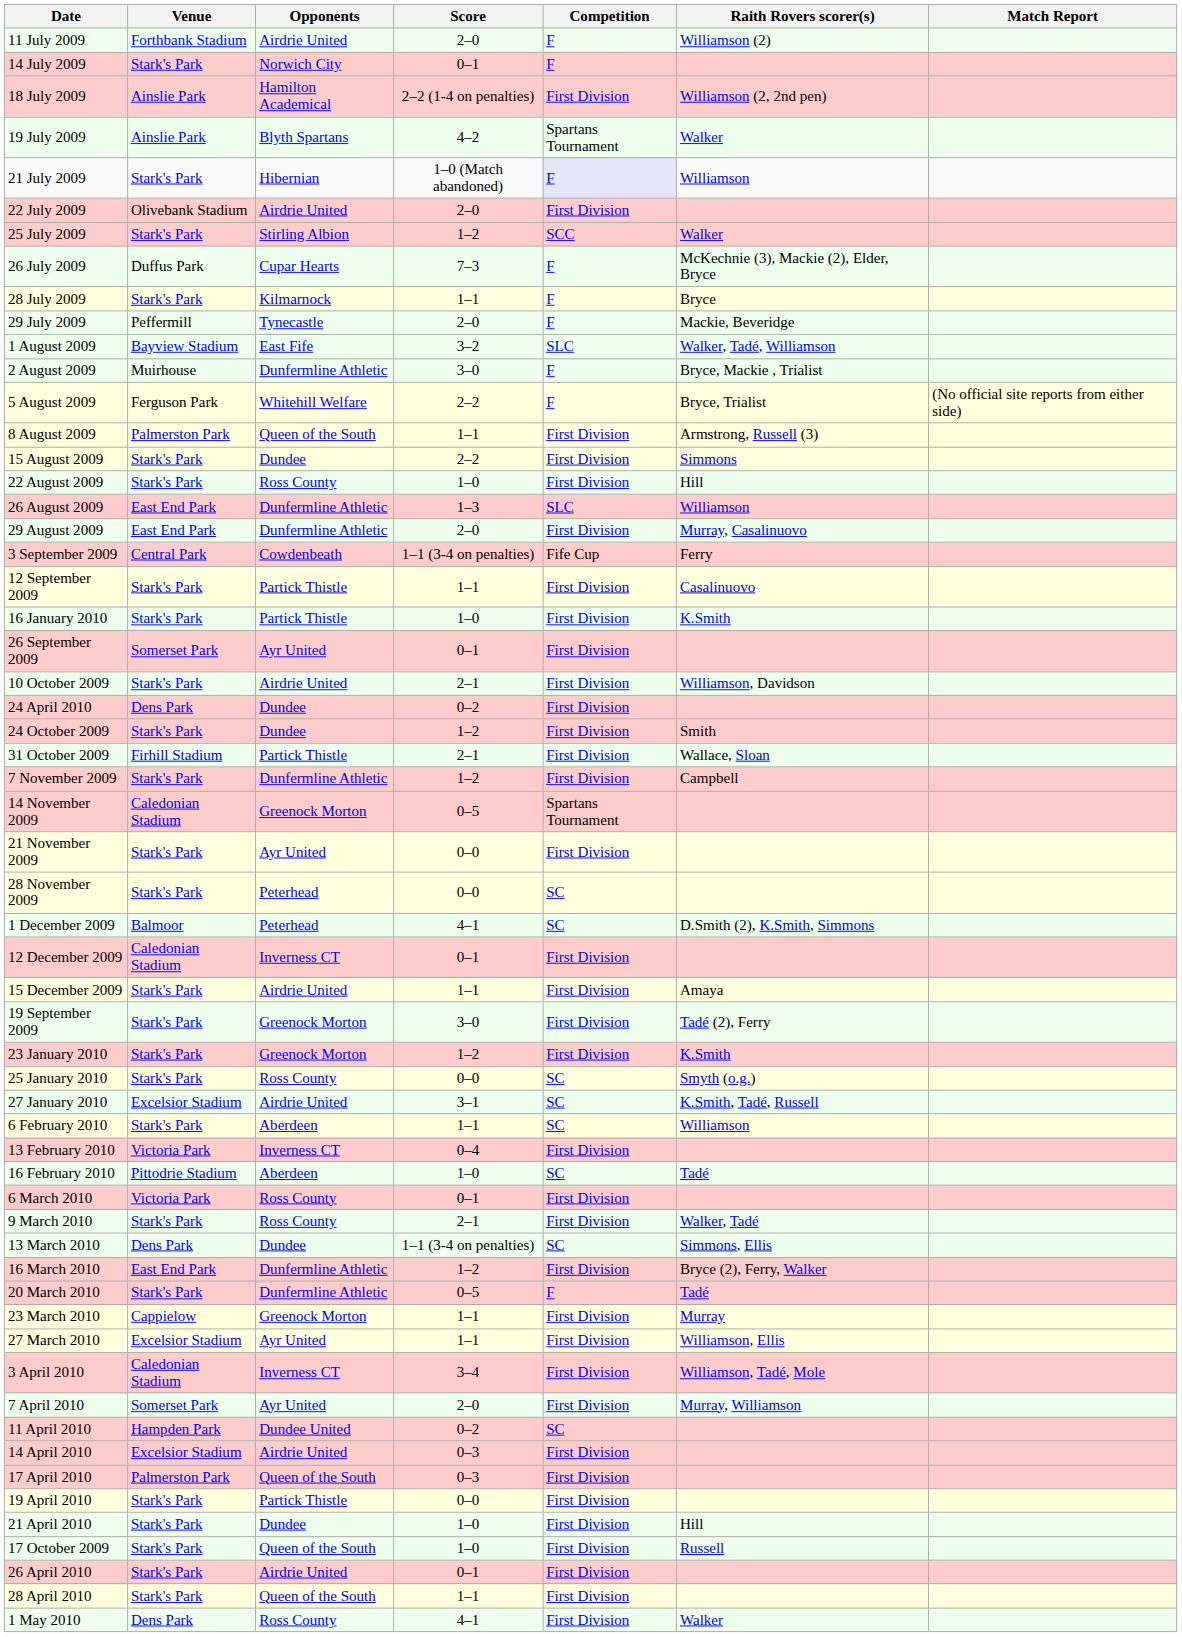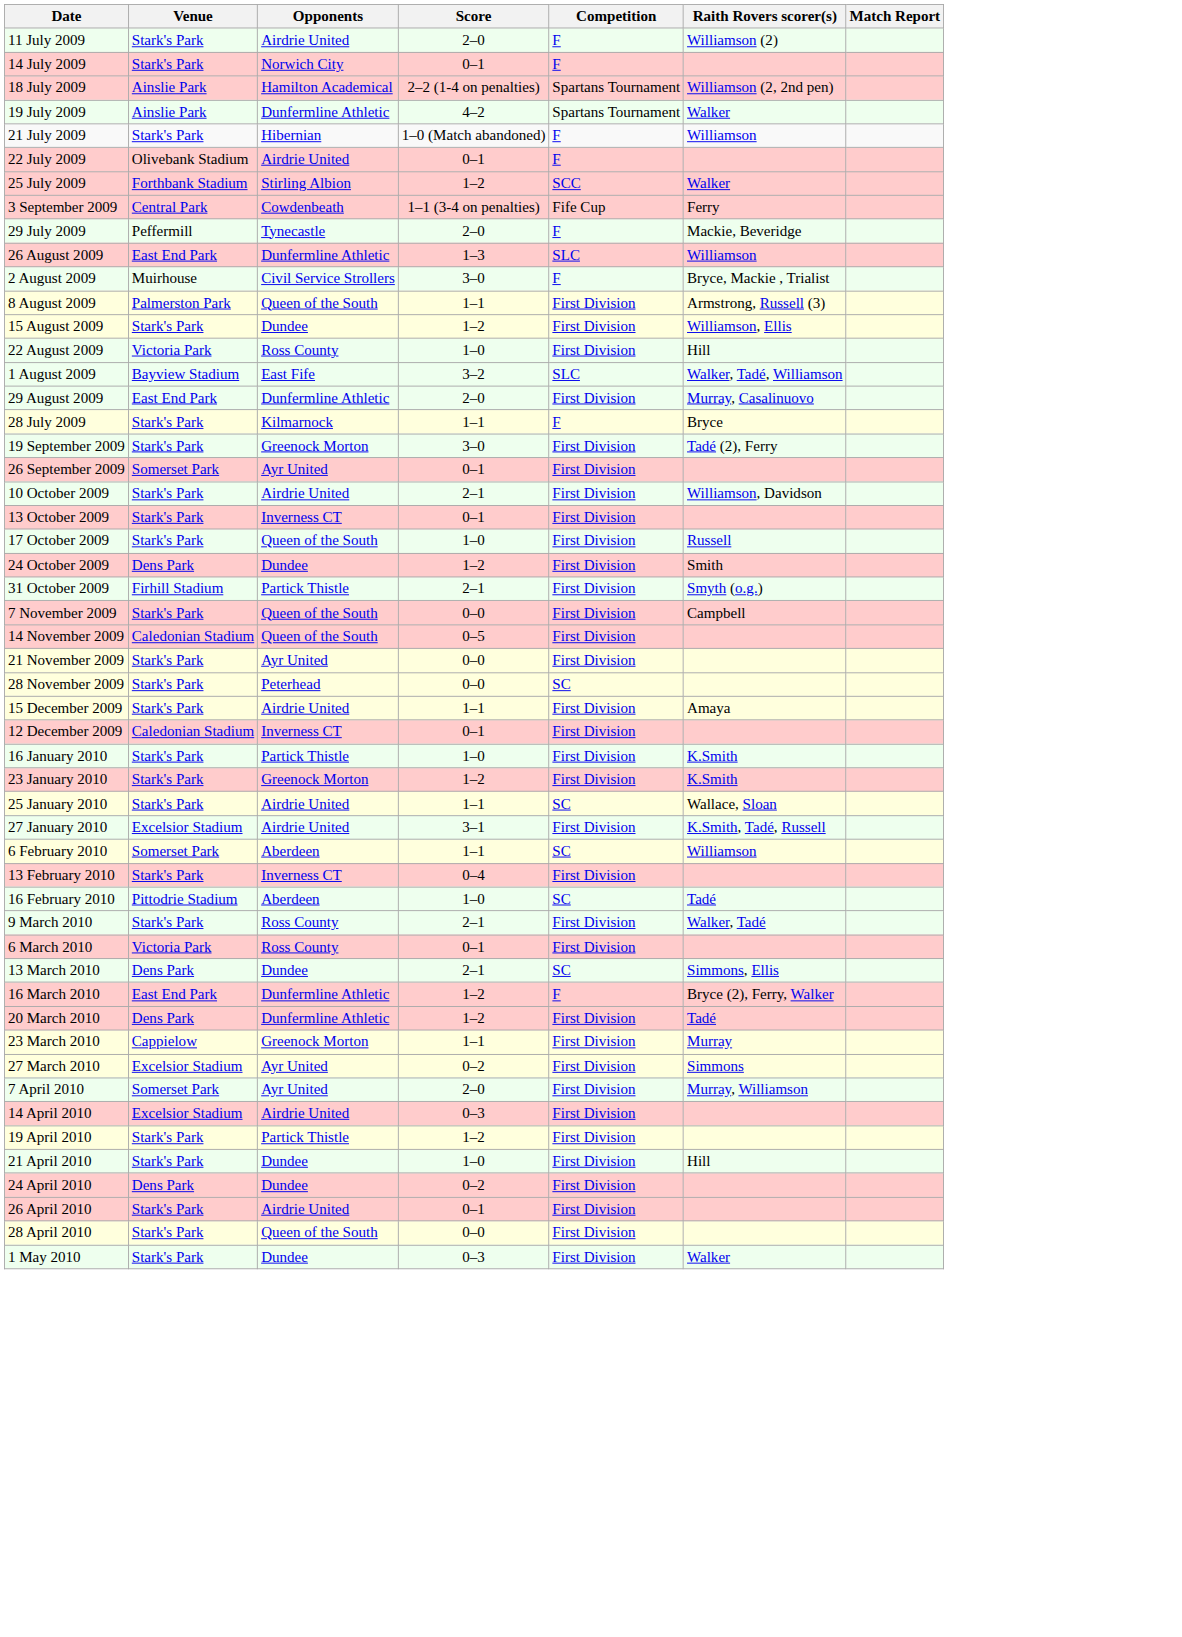 <table class="wikitable">
 <tr>
 <th>Date</th>
 <th>Venue</th>
 <th>Opponents</th>
 <th>Score</th>
 <th>Competition</th>
 <th>Raith Rovers scorer(s)</th>
 <th>Match Report</th>
 </tr>
 <tr style="background:#efe;">
 <td>11 July 2009</td>
-<td><a href='#'>Forthbank Stadium</a></td>
+<td><a href='#'>Stark's Park</a></td>
 <td><a href='#'>Airdrie United</a></td>
 <td align=center>2–0</td>
 <td><a href='#'>F</a></td>
 <td><a href='#'>Williamson</a> (2)</td>
 <td></td>
 </tr>
 <tr style="background:#fcc;">
 <td>14 July 2009</td>
 <td><a href='#'>Stark's Park</a></td>
 <td><a href='#'>Norwich City</a></td>
 <td align=center>0–1</td>
 <td><a href='#'>F</a></td>
 <td></td>
 <td></td>
 </tr>
 <tr style="background:#fcc;">
 <td>18 July 2009</td>
 <td><a href='#'>Ainslie Park</a></td>
 <td><a href='#'>Hamilton Academical</a></td>
 <td align=center>2–2 (1-4 on penalties)</td>
-<td><a href='#'>First Division</a></td>
+<td>Spartans Tournament</td>
 <td><a href='#'>Williamson</a> (2, 2nd pen)</td>
 <td></td>
 </tr>
 <tr style="background:#efe;">
 <td>19 July 2009</td>
 <td><a href='#'>Ainslie Park</a></td>
-<td><a href='#'>Blyth Spartans</a></td>
+<td><a href='#'>Dunfermline Athletic</a></td>
 <td align=center>4–2</td>
 <td>Spartans Tournament</td>
 <td><a href='#'>Walker</a></td>
 <td></td>
 </tr>
 <tr>
 <td>21 July 2009</td>
 <td><a href='#'>Stark's Park</a></td>
 <td><a href='#'>Hibernian</a></td>
 <td align=center>1–0 (Match abandoned)</td>
-<td style="background: lavender;"><a href='#'>F</a></td>
+<td><a href='#'>F</a></td>
 <td><a href='#'>Williamson</a></td>
 <td></td>
 </tr>
 <tr style="background:#fcc;">
 <td>22 July 2009</td>
 <td>Olivebank Stadium</td>
 <td><a href='#'>Airdrie United</a></td>
-<td align=center>2–0</td>
-<td><a href='#'>First Division</a></td>
+<td align=center>0–1</td>
+<td><a href='#'>F</a></td>
 <td></td>
 <td></td>
 </tr>
 <tr style="background:#fcc;">
 <td>25 July 2009</td>
-<td><a href='#'>Stark's Park</a></td>
+<td><a href='#'>Forthbank Stadium</a></td>
 <td><a href='#'>Stirling Albion</a></td>
 <td align=center>1–2</td>
 <td><a href='#'>SCC</a></td>
 <td><a href='#'>Walker</a></td>
 <td></td>
 </tr>
-<tr style="background:#efe;">
-<td>26 July 2009</td>
-<td>Duffus Park</td>
-<td><a href='#'>Cupar Hearts</a></td>
-<td align=center>7–3</td>
-<td><a href='#'>F</a></td>
-<td>McKechnie (3), Mackie (2), Elder, Bryce</td>
-<td></td>
-</tr>
-<tr style="background:#ffd;">
-<td>28 July 2009</td>
-<td><a href='#'>Stark's Park</a></td>
-<td><a href='#'>Kilmarnock</a></td>
-<td align=center>1–1</td>
-<td><a href='#'>F</a></td>
-<td>Bryce</td>
+<tr style="background:#fcc;">
+<td>3 September 2009</td>
+<td><a href='#'>Central Park</a></td>
+<td><a href='#'>Cowdenbeath</a></td>
+<td align=center>1–1 (3-4 on penalties)</td>
+<td>Fife Cup</td>
+<td>Ferry</td>
 <td></td>
 </tr>
 <tr style="background:#efe;">
 <td>29 July 2009</td>
 <td>Peffermill</td>
 <td><a href='#'>Tynecastle</a></td>
 <td align=center>2–0</td>
 <td><a href='#'>F</a></td>
 <td>Mackie, Beveridge</td>
 <td></td>
 </tr>
-<tr style="background:#efe;">
-<td>1 August 2009</td>
-<td><a href='#'>Bayview Stadium</a></td>
-<td><a href='#'>East Fife</a></td>
-<td align=center>3–2</td>
+<tr style="background:#fcc;">
+<td>26 August 2009</td>
+<td><a href='#'>East End Park</a></td>
+<td><a href='#'>Dunfermline Athletic</a></td>
+<td align=center>1–3</td>
 <td><a href='#'>SLC</a></td>
-<td><a href='#'>Walker</a>, <a href='#'>Tadé</a>, <a href='#'>Williamson</a></td>
+<td><a href='#'>Williamson</a> </td>
 <td></td>
 </tr>
 <tr style="background:#efe;">
 <td>2 August 2009</td>
 <td>Muirhouse</td>
-<td><a href='#'>Dunfermline Athletic</a></td>
+<td><a href='#'>Civil Service Strollers</a></td>
 <td align=center>3–0</td>
 <td><a href='#'>F</a></td>
 <td>Bryce, Mackie , Trialist</td>
 <td></td>
-</tr>
-<tr style="background:#ffd;">
-<td>5 August 2009</td>
-<td>Ferguson Park</td>
-<td><a href='#'>Whitehill Welfare</a></td>
-<td align=center>2–2</td>
-<td><a href='#'>F</a></td>
-<td>Bryce, Trialist</td>
-<td> (No official site reports from either side)</td>
 </tr>
 <tr style="background:#ffd;">
 <td>8 August 2009</td>
 <td><a href='#'>Palmerston Park</a></td>
 <td><a href='#'>Queen of the South</a></td>
 <td align=center>1–1</td>
 <td><a href='#'>First Division</a></td>
 <td>Armstrong, <a href='#'>Russell</a> (3)</td>
 <td></td>
 </tr>
 <tr style="background:#ffd;">
 <td>15 August 2009</td>
 <td><a href='#'>Stark's Park</a></td>
 <td><a href='#'>Dundee</a></td>
-<td align=center>2–2</td>
+<td align=center>1–2</td>
 <td><a href='#'>First Division</a></td>
-<td><a href='#'>Simmons</a></td>
+<td><a href='#'>Williamson</a>, <a href='#'>Ellis</a></td>
 <td></td>
 </tr>
 <tr style="background:#efe;">
 <td>22 August 2009</td>
-<td><a href='#'>Stark's Park</a></td>
+<td><a href='#'>Victoria Park</a></td>
 <td><a href='#'>Ross County</a></td>
 <td align=center>1–0</td>
 <td><a href='#'>First Division</a></td>
 <td>Hill</td>
 <td></td>
 </tr>
-<tr style="background:#fcc;">
-<td>26 August 2009</td>
-<td><a href='#'>East End Park</a></td>
-<td><a href='#'>Dunfermline Athletic</a></td>
-<td align=center>1–3</td>
+<tr style="background:#efe;">
+<td>1 August 2009</td>
+<td><a href='#'>Bayview Stadium</a></td>
+<td><a href='#'>East Fife</a></td>
+<td align=center>3–2</td>
 <td><a href='#'>SLC</a></td>
-<td><a href='#'>Williamson</a> </td>
+<td><a href='#'>Walker</a>, <a href='#'>Tadé</a>, <a href='#'>Williamson</a></td>
 <td></td>
 </tr>
 <tr style="background:#efe;">
 <td>29 August 2009</td>
 <td><a href='#'>East End Park</a></td>
 <td><a href='#'>Dunfermline Athletic</a></td>
 <td align=center>2–0</td>
 <td><a href='#'>First Division</a></td>
 <td><a href='#'>Murray</a>, <a href='#'>Casalinuovo</a></td>
 <td></td>
 </tr>
-<tr style="background:#fcc;">
-<td>3 September 2009</td>
-<td><a href='#'>Central Park</a></td>
-<td><a href='#'>Cowdenbeath</a></td>
-<td align=center>1–1 (3-4 on penalties)</td>
-<td>Fife Cup</td>
-<td>Ferry</td>
-<td></td>
-</tr>
 <tr style="background:#ffd;">
-<td>12 September 2009</td>
+<td>28 July 2009</td>
 <td><a href='#'>Stark's Park</a></td>
-<td><a href='#'>Partick Thistle</a></td>
+<td><a href='#'>Kilmarnock</a></td>
 <td align=center>1–1</td>
-<td><a href='#'>First Division</a></td>
-<td><a href='#'>Casalinuovo</a></td>
+<td><a href='#'>F</a></td>
+<td>Bryce</td>
 <td></td>
 </tr>
 <tr style="background:#efe;">
-<td>16 January 2010</td>
+<td>19 September 2009</td>
 <td><a href='#'>Stark's Park</a></td>
-<td><a href='#'>Partick Thistle</a></td>
-<td align=center>1–0</td>
+<td><a href='#'>Greenock Morton</a></td>
+<td align=center>3–0</td>
 <td><a href='#'>First Division</a></td>
-<td><a href='#'>K.Smith</a></td>
+<td><a href='#'>Tadé</a> (2), Ferry</td>
 <td></td>
 </tr>
 <tr style="background:#fcc;">
 <td>26 September 2009</td>
 <td><a href='#'>Somerset Park</a></td>
 <td><a href='#'>Ayr United</a></td>
 <td align=center>0–1</td>
 <td><a href='#'>First Division</a></td>
 <td></td>
 <td></td>
 </tr>
 <tr style="background:#efe;">
 <td>10 October 2009</td>
 <td><a href='#'>Stark's Park</a></td>
 <td><a href='#'>Airdrie United</a></td>
 <td align=center>2–1</td>
 <td><a href='#'>First Division</a></td>
 <td><a href='#'>Williamson</a>, Davidson</td>
 <td></td>
 </tr>
 <tr style="background:#fcc;">
-<td>24 April 2010</td>
-<td><a href='#'>Dens Park</a></td>
-<td><a href='#'>Dundee</a></td>
-<td align=center>0–2</td>
+<td>13 October 2009</td>
+<td><a href='#'>Stark's Park</a></td>
+<td><a href='#'>Inverness CT</a></td>
+<td align=center>0–1</td>
 <td><a href='#'>First Division</a></td>
 <td></td>
 <td></td>
 </tr>
+<tr style="background:#efe;">
+<td>17 October 2009</td>
+<td><a href='#'>Stark's Park</a></td>
+<td><a href='#'>Queen of the South</a></td>
+<td align=center>1–0</td>
+<td><a href='#'>First Division</a></td>
+<td><a href='#'>Russell</a></td>
+<td></td>
+</tr>
 <tr style="background:#fcc;">
 <td>24 October 2009</td>
-<td><a href='#'>Stark's Park</a></td>
+<td><a href='#'>Dens Park</a></td>
 <td><a href='#'>Dundee</a></td>
 <td align=center>1–2</td>
 <td><a href='#'>First Division</a></td>
 <td>Smith</td>
 <td></td>
 </tr>
 <tr style="background:#efe;">
 <td>31 October 2009</td>
 <td><a href='#'>Firhill Stadium</a></td>
 <td><a href='#'>Partick Thistle</a></td>
 <td align=center>2–1</td>
 <td><a href='#'>First Division</a></td>
-<td>Wallace, <a href='#'>Sloan</a></td>
+<td><a href='#'>Smyth</a> (<a href='#'>o.g.</a>)</td>
 <td></td>
 </tr>
 <tr style="background:#fcc;">
 <td>7 November 2009</td>
 <td><a href='#'>Stark's Park</a></td>
-<td><a href='#'>Dunfermline Athletic</a></td>
-<td align=center>1–2</td>
+<td><a href='#'>Queen of the South</a></td>
+<td align=center>0–0</td>
 <td><a href='#'>First Division</a></td>
 <td>Campbell</td>
 <td></td>
 </tr>
 <tr style="background:#fcc;">
 <td>14 November 2009</td>
 <td><a href='#'>Caledonian Stadium</a></td>
-<td><a href='#'>Greenock Morton</a></td>
+<td><a href='#'>Queen of the South</a></td>
 <td align=center>0–5</td>
-<td>Spartans Tournament</td>
+<td><a href='#'>First Division</a></td>
 <td></td>
 <td></td>
 </tr>
 <tr style="background:#ffd;">
 <td>21 November 2009</td>
 <td><a href='#'>Stark's Park</a></td>
 <td><a href='#'>Ayr United</a></td>
 <td align=center>0–0</td>
 <td><a href='#'>First Division</a></td>
 <td></td>
 <td></td>
 </tr>
 <tr style="background:#ffd;">
 <td>28 November 2009</td>
 <td><a href='#'>Stark's Park</a></td>
 <td><a href='#'>Peterhead</a></td>
 <td align=center>0–0</td>
 <td><a href='#'>SC</a></td>
 <td></td>
 <td></td>
 </tr>
-<tr style="background:#efe;">
-<td>1 December 2009</td>
-<td><a href='#'>Balmoor</a></td>
-<td><a href='#'>Peterhead</a></td>
-<td align=center>4–1</td>
-<td><a href='#'>SC</a></td>
-<td>D.Smith (2), <a href='#'>K.Smith</a>, <a href='#'>Simmons</a></td>
+<tr style="background:#ffd;">
+<td>15 December 2009</td>
+<td><a href='#'>Stark's Park</a></td>
+<td><a href='#'>Airdrie United</a></td>
+<td align=center>1–1</td>
+<td><a href='#'>First Division</a></td>
+<td>Amaya</td>
 <td></td>
 </tr>
 <tr style="background:#fcc;">
 <td>12 December 2009</td>
 <td><a href='#'>Caledonian Stadium</a></td>
 <td><a href='#'>Inverness CT</a></td>
 <td align=center>0–1</td>
 <td><a href='#'>First Division</a></td>
 <td></td>
 <td></td>
 </tr>
-<tr style="background:#ffd;">
-<td>15 December 2009</td>
+<tr style="background:#efe;">
+<td>16 January 2010</td>
 <td><a href='#'>Stark's Park</a></td>
-<td><a href='#'>Airdrie United</a></td>
-<td align=center>1–1</td>
+<td><a href='#'>Partick Thistle</a></td>
+<td align=center>1–0</td>
 <td><a href='#'>First Division</a></td>
-<td>Amaya</td>
-<td></td>
-</tr>
-<tr style="background:#efe;">
-<td>19 September 2009</td>
-<td><a href='#'>Stark's Park</a></td>
-<td><a href='#'>Greenock Morton</a></td>
-<td align=center>3–0</td>
-<td><a href='#'>First Division</a></td>
-<td><a href='#'>Tadé</a> (2), Ferry</td>
+<td><a href='#'>K.Smith</a></td>
 <td></td>
 </tr>
 <tr style="background:#fcc;">
 <td>23 January 2010</td>
 <td><a href='#'>Stark's Park</a></td>
 <td><a href='#'>Greenock Morton</a></td>
 <td align=center>1–2</td>
 <td><a href='#'>First Division</a></td>
 <td><a href='#'>K.Smith</a> </td>
 <td></td>
 </tr>
 <tr style="background:#ffd;">
 <td>25 January 2010</td>
 <td><a href='#'>Stark's Park</a></td>
-<td><a href='#'>Ross County</a></td>
-<td align=center>0–0</td>
+<td><a href='#'>Airdrie United</a></td>
+<td align=center>1–1</td>
 <td><a href='#'>SC</a></td>
-<td><a href='#'>Smyth</a> (<a href='#'>o.g.</a>)</td>
+<td>Wallace, <a href='#'>Sloan</a></td>
 <td></td>
 </tr>
 <tr style="background:#efe;">
 <td>27 January 2010</td>
 <td><a href='#'>Excelsior Stadium</a></td>
 <td><a href='#'>Airdrie United</a></td>
 <td align=center>3–1</td>
-<td><a href='#'>SC</a></td>
+<td><a href='#'>First Division</a></td>
 <td><a href='#'>K.Smith</a>, <a href='#'>Tadé</a>, <a href='#'>Russell</a> </td>
 <td></td>
 </tr>
 <tr style="background:#ffd;">
 <td>6 February 2010</td>
-<td><a href='#'>Stark's Park</a></td>
+<td><a href='#'>Somerset Park</a></td>
 <td><a href='#'>Aberdeen</a></td>
 <td align=center>1–1</td>
 <td><a href='#'>SC</a></td>
 <td><a href='#'>Williamson</a></td>
 <td></td>
 </tr>
 <tr style="background:#fcc;">
 <td>13 February 2010</td>
-<td><a href='#'>Victoria Park</a></td>
+<td><a href='#'>Stark's Park</a></td>
 <td><a href='#'>Inverness CT</a></td>
 <td align=center>0–4</td>
 <td><a href='#'>First Division</a></td>
 <td></td>
 <td></td>
 </tr>
 <tr style="background:#efe;">
 <td>16 February 2010</td>
 <td><a href='#'>Pittodrie Stadium</a></td>
 <td><a href='#'>Aberdeen</a></td>
 <td align=center>1–0</td>
 <td><a href='#'>SC</a></td>
 <td><a href='#'>Tadé</a></td>
 <td></td>
 </tr>
+<tr style="background:#efe;">
+<td>9 March 2010</td>
+<td><a href='#'>Stark's Park</a></td>
+<td><a href='#'>Ross County</a></td>
+<td align=center>2–1</td>
+<td><a href='#'>First Division</a></td>
+<td><a href='#'>Walker</a>, <a href='#'>Tadé</a></td>
+<td></td>
+</tr>
 <tr style="background:#fcc;">
 <td>6 March 2010</td>
 <td><a href='#'>Victoria Park</a></td>
 <td><a href='#'>Ross County</a></td>
 <td align=center>0–1</td>
 <td><a href='#'>First Division</a></td>
 <td></td>
 <td></td>
 </tr>
 <tr style="background:#efe;">
-<td>9 March 2010</td>
-<td><a href='#'>Stark's Park</a></td>
-<td><a href='#'>Ross County</a></td>
-<td align=center>2–1</td>
-<td><a href='#'>First Division</a></td>
-<td><a href='#'>Walker</a>, <a href='#'>Tadé</a></td>
-<td></td>
-</tr>
-<tr style="background:#efe;">
 <td>13 March 2010</td>
 <td><a href='#'>Dens Park</a></td>
 <td><a href='#'>Dundee</a></td>
-<td align=center>1–1 (3-4 on penalties)</td>
+<td align=center>2–1</td>
 <td><a href='#'>SC</a></td>
 <td><a href='#'>Simmons</a>, <a href='#'>Ellis</a></td>
 <td></td>
 </tr>
 <tr style="background:#fcc;">
 <td>16 March 2010</td>
 <td><a href='#'>East End Park</a></td>
 <td><a href='#'>Dunfermline Athletic</a></td>
 <td align=center>1–2</td>
-<td><a href='#'>First Division</a></td>
+<td><a href='#'>F</a></td>
 <td>Bryce (2), Ferry, <a href='#'>Walker</a></td>
 <td></td>
 </tr>
 <tr style="background:#fcc;">
 <td>20 March 2010</td>
-<td><a href='#'>Stark's Park</a></td>
+<td><a href='#'>Dens Park</a></td>
 <td><a href='#'>Dunfermline Athletic</a></td>
-<td align=center>0–5</td>
-<td><a href='#'>F</a></td>
+<td align=center>1–2</td>
+<td><a href='#'>First Division</a></td>
 <td><a href='#'>Tadé</a></td>
 <td></td>
 </tr>
 <tr style="background:#ffd;">
 <td>23 March 2010</td>
 <td><a href='#'>Cappielow</a></td>
 <td><a href='#'>Greenock Morton</a></td>
 <td align=center>1–1</td>
 <td><a href='#'>First Division</a></td>
 <td><a href='#'>Murray</a></td>
 <td></td>
 </tr>
 <tr style="background:#ffd;">
 <td>27 March 2010</td>
 <td><a href='#'>Excelsior Stadium</a></td>
 <td><a href='#'>Ayr United</a></td>
-<td align=center>1–1</td>
+<td align=center>0–2</td>
 <td><a href='#'>First Division</a></td>
-<td><a href='#'>Williamson</a>, <a href='#'>Ellis</a></td>
-<td></td>
-</tr>
-<tr style="background:#fcc;">
-<td>3 April 2010</td>
-<td><a href='#'>Caledonian Stadium</a></td>
-<td><a href='#'>Inverness CT</a></td>
-<td align=center>3–4</td>
-<td><a href='#'>First Division</a></td>
-<td><a href='#'>Williamson</a>, <a href='#'>Tadé</a>, <a href='#'>Mole</a></td>
+<td><a href='#'>Simmons</a></td>
 <td></td>
 </tr>
 <tr style="background:#efe;">
 <td>7 April 2010</td>
 <td><a href='#'>Somerset Park</a></td>
 <td><a href='#'>Ayr United</a></td>
 <td align=center>2–0</td>
 <td><a href='#'>First Division</a></td>
 <td><a href='#'>Murray</a>, <a href='#'>Williamson</a></td>
 <td></td>
 </tr>
 <tr style="background:#fcc;">
-<td>11 April 2010</td>
-<td><a href='#'>Hampden Park</a></td>
-<td><a href='#'>Dundee United</a></td>
-<td align=center>0–2</td>
-<td><a href='#'>SC</a></td>
-<td></td>
-<td></td>
-</tr>
-<tr style="background:#fcc;">
 <td>14 April 2010</td>
 <td><a href='#'>Excelsior Stadium</a></td>
 <td><a href='#'>Airdrie United</a></td>
-<td align=center>0–3</td>
-<td><a href='#'>First Division</a></td>
-<td></td>
-<td></td>
-</tr>
-<tr style="background:#fcc;">
-<td>17 April 2010</td>
-<td><a href='#'>Palmerston Park</a></td>
-<td><a href='#'>Queen of the South</a></td>
 <td align=center>0–3</td>
 <td><a href='#'>First Division</a></td>
 <td></td>
 <td></td>
 </tr>
 <tr style="background:#ffd;">
 <td>19 April 2010</td>
 <td><a href='#'>Stark's Park</a></td>
 <td><a href='#'>Partick Thistle</a></td>
-<td align=center>0–0</td>
+<td align=center>1–2</td>
 <td><a href='#'>First Division</a></td>
 <td></td>
 <td></td>
 </tr>
 <tr style="background:#efe;">
 <td>21 April 2010</td>
 <td><a href='#'>Stark's Park</a></td>
 <td><a href='#'>Dundee</a></td>
 <td align=center>1–0</td>
 <td><a href='#'>First Division</a></td>
 <td>Hill</td>
 <td></td>
 </tr>
-<tr style="background:#efe;">
-<td>17 October 2009</td>
-<td><a href='#'>Stark's Park</a></td>
-<td><a href='#'>Queen of the South</a></td>
-<td align=center>1–0</td>
+<tr style="background:#fcc;">
+<td>24 April 2010</td>
+<td><a href='#'>Dens Park</a></td>
+<td><a href='#'>Dundee</a></td>
+<td align=center>0–2</td>
 <td><a href='#'>First Division</a></td>
-<td><a href='#'>Russell</a></td>
+<td></td>
 <td></td>
 </tr>
 <tr style="background:#fcc;">
 <td>26 April 2010</td>
 <td><a href='#'>Stark's Park</a></td>
 <td><a href='#'>Airdrie United</a></td>
 <td align=center>0–1</td>
 <td><a href='#'>First Division</a></td>
 <td></td>
 <td></td>
 </tr>
 <tr style="background:#ffd;">
 <td>28 April 2010</td>
 <td><a href='#'>Stark's Park</a></td>
 <td><a href='#'>Queen of the South</a></td>
-<td align=center>1–1</td>
+<td align=center>0–0</td>
 <td><a href='#'>First Division</a></td>
 <td></td>
 <td></td>
 </tr>
 <tr style="background:#efe;">
 <td>1 May 2010</td>
-<td><a href='#'>Dens Park</a></td>
-<td><a href='#'>Ross County</a></td>
-<td align=center>4–1</td>
+<td><a href='#'>Stark's Park</a></td>
+<td><a href='#'>Dundee</a></td>
+<td align=center>0–3</td>
 <td><a href='#'>First Division</a></td>
 <td><a href='#'>Walker</a></td>
 <td></td>
 </tr>
 </table>
